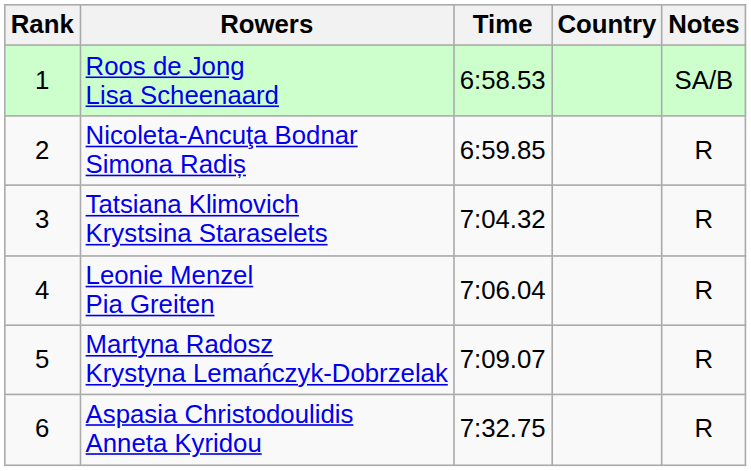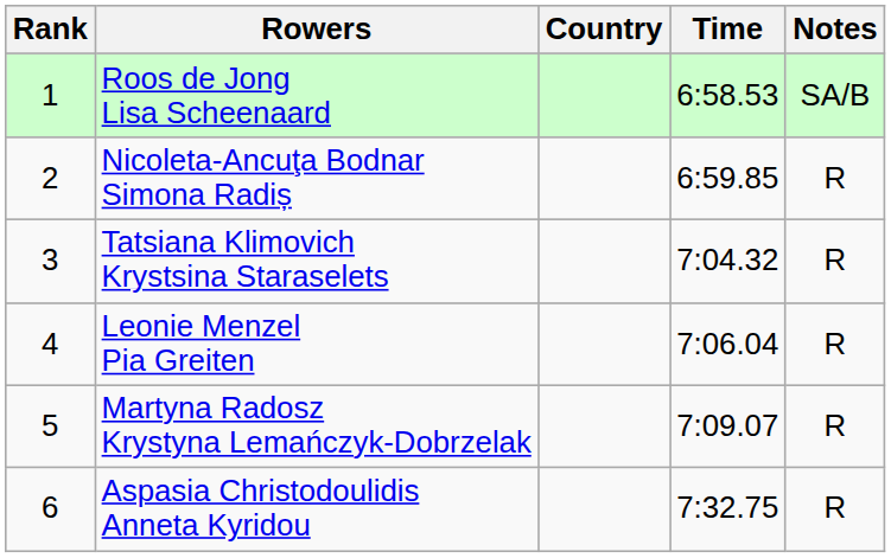 <table class="wikitable" style="text-align:center">
 <tr>
 <th>Rank</th>
 <th>Rowers</th>
+<th>Country</th>
 <th>Time</th>
-<th>Country</th>
 <th>Notes</th>
 </tr>
 <tr bgcolor=ccffcc>
 <td>1</td>
 <td align="left"><a href='#'>Roos de Jong</a><br><a href='#'>Lisa Scheenaard</a></td>
+<td align="left"></td>
 <td>6:58.53</td>
-<td align="left"></td>
 <td>SA/B</td>
 </tr>
 <tr>
 <td>2</td>
 <td align="left"><a href='#'>Nicoleta-Ancuţa Bodnar</a><br><a href='#'>Simona Radiș</a></td>
+<td align="left"></td>
 <td>6:59.85</td>
-<td align="left"></td>
 <td>R</td>
 </tr>
 <tr>
 <td>3</td>
 <td align="left"><a href='#'>Tatsiana Klimovich</a><br><a href='#'>Krystsina Staraselets</a></td>
+<td align="left"></td>
 <td>7:04.32</td>
-<td align="left"></td>
 <td>R</td>
 </tr>
 <tr>
 <td>4</td>
 <td align="left"><a href='#'>Leonie Menzel</a><br><a href='#'>Pia Greiten</a></td>
+<td align="left"></td>
 <td>7:06.04</td>
-<td align="left"></td>
 <td>R</td>
 </tr>
 <tr>
 <td>5</td>
 <td align="left"><a href='#'>Martyna Radosz</a><br><a href='#'>Krystyna Lemańczyk-Dobrzelak</a></td>
+<td align="left"></td>
 <td>7:09.07</td>
-<td align="left"></td>
 <td>R</td>
 </tr>
 <tr>
 <td>6</td>
 <td align="left"><a href='#'>Aspasia Christodoulidis</a><br><a href='#'>Anneta Kyridou</a></td>
+<td align="left"></td>
 <td>7:32.75</td>
-<td align="left"></td>
 <td>R</td>
 </tr>
 </table>
